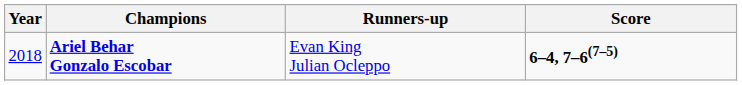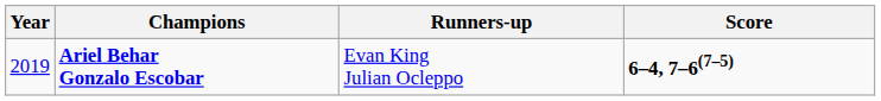 <table class="wikitable" style="font-size:90%">
 <tr>
 <th>Year</th>
 <th width="200">Champions</th>
 <th width="200">Runners-up</th>
 <th width="175">Score</th>
 </tr>
 <tr>
-<td><a href='#'>2018</a></td>
+<td><a href='#'>2019</a></td>
 <td> <strong><a href='#'>Ariel Behar</a></strong><br> <strong><a href='#'>Gonzalo Escobar</a></strong></td>
 <td> <a href='#'>Evan King</a><br> <a href='#'>Julian Ocleppo</a></td>
 <td><strong>6–4, 7–6<sup>(7–5)</sup></strong></td>
 </tr>
 </table>
